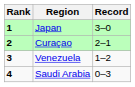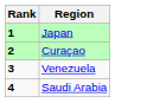 <table class="wikitable">
 <tr>
 <th>Rank</th>
 <th>Region</th>
-<th>Record</th>
 </tr>
 <tr bgcolor=#bbffbb>
 <td><strong>1</strong></td>
 <td> <a href='#'>Japan</a></td>
-<td>3–0</td>
 </tr>
 <tr bgcolor=#bbffbb>
 <td><strong>2</strong></td>
 <td> <a href='#'>Curaçao</a></td>
-<td>2–1</td>
 </tr>
 <tr>
 <td><strong>3</strong></td>
 <td> <a href='#'>Venezuela</a></td>
-<td>1–2</td>
 </tr>
 <tr>
 <td><strong>4</strong></td>
 <td> <a href='#'>Saudi Arabia</a></td>
-<td>0–3</td>
 </tr>
 </table>
